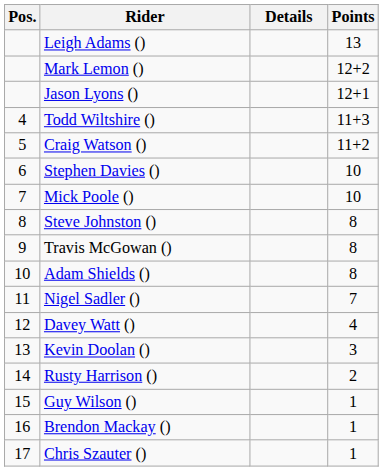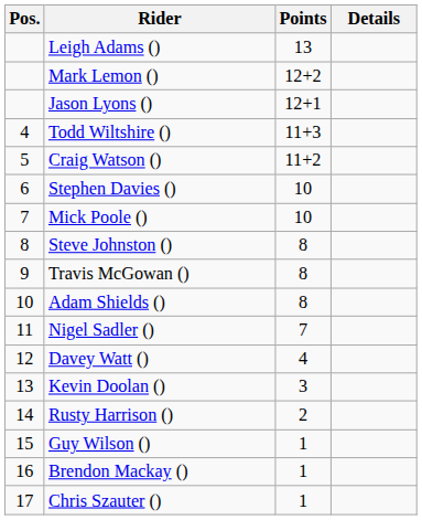 <table class=wikitable>
 <tr>
 <th width=25px>Pos.</th>
 <th width=200px>Rider</th>
+<th width=40px>Points</th>
 <th width=70px>Details</th>
-<th width=40px>Points</th>
 </tr>
 <tr align=center >
 <td></td>
 <td align=left><a href='#'>Leigh Adams</a> ()</td>
+<td>13</td>
 <td></td>
-<td>13</td>
 </tr>
 <tr align=center >
 <td></td>
 <td align=left><a href='#'>Mark Lemon</a> ()</td>
+<td>12+2</td>
 <td></td>
-<td>12+2</td>
 </tr>
 <tr align=center >
 <td></td>
 <td align=left><a href='#'>Jason Lyons</a> ()</td>
+<td>12+1</td>
 <td></td>
-<td>12+1</td>
 </tr>
 <tr align=center>
 <td>4</td>
 <td align=left><a href='#'>Todd Wiltshire</a> ()</td>
+<td>11+3</td>
 <td></td>
-<td>11+3</td>
 </tr>
 <tr align=center>
 <td>5</td>
 <td align=left><a href='#'>Craig Watson</a> ()</td>
+<td>11+2</td>
 <td></td>
-<td>11+2</td>
 </tr>
 <tr align=center>
 <td>6</td>
 <td align=left><a href='#'>Stephen Davies</a> ()</td>
+<td>10</td>
 <td></td>
-<td>10</td>
 </tr>
 <tr align=center>
 <td>7</td>
 <td align=left><a href='#'>Mick Poole</a> ()</td>
+<td>10</td>
 <td></td>
-<td>10</td>
 </tr>
 <tr align=center>
 <td>8</td>
 <td align=left><a href='#'>Steve Johnston</a> ()</td>
+<td>8</td>
 <td></td>
-<td>8</td>
 </tr>
 <tr align=center>
 <td>9</td>
 <td align=left>Travis McGowan ()</td>
+<td>8</td>
 <td></td>
-<td>8</td>
 </tr>
 <tr align=center>
 <td>10</td>
 <td align=left><a href='#'>Adam Shields</a> ()</td>
+<td>8</td>
 <td></td>
-<td>8</td>
 </tr>
 <tr align=center>
 <td>11</td>
 <td align=left><a href='#'>Nigel Sadler</a> ()</td>
+<td>7</td>
 <td></td>
-<td>7</td>
 </tr>
 <tr align=center>
 <td>12</td>
 <td align=left><a href='#'>Davey Watt</a> ()</td>
+<td>4</td>
 <td></td>
-<td>4</td>
 </tr>
 <tr align=center>
 <td>13</td>
 <td align=left><a href='#'>Kevin Doolan</a> ()</td>
+<td>3</td>
 <td></td>
-<td>3</td>
 </tr>
 <tr align=center>
 <td>14</td>
 <td align=left><a href='#'>Rusty Harrison</a> ()</td>
+<td>2</td>
 <td></td>
-<td>2</td>
 </tr>
 <tr align=center>
 <td>15</td>
 <td align=left><a href='#'>Guy Wilson</a> ()</td>
+<td>1</td>
 <td></td>
-<td>1</td>
 </tr>
 <tr align=center>
 <td>16</td>
 <td align=left><a href='#'>Brendon Mackay</a> ()</td>
+<td>1</td>
 <td></td>
-<td>1</td>
 </tr>
 <tr align=center>
 <td>17</td>
 <td align=left><a href='#'>Chris Szauter</a> ()</td>
+<td>1</td>
 <td></td>
-<td>1</td>
 </tr>
 </table>
